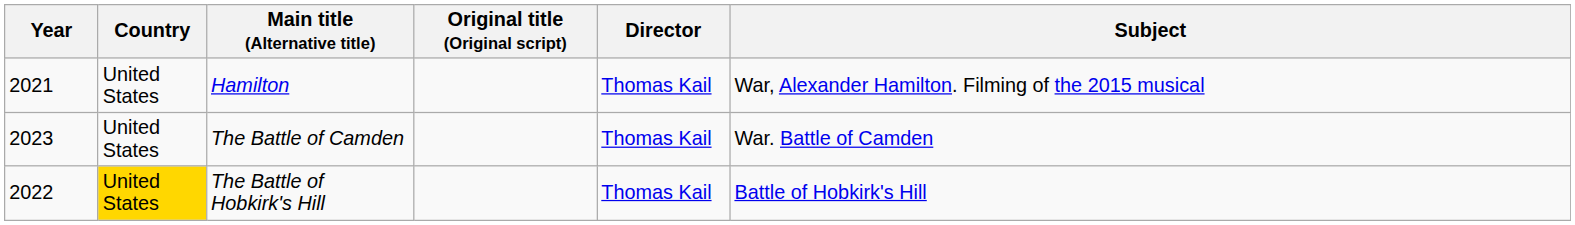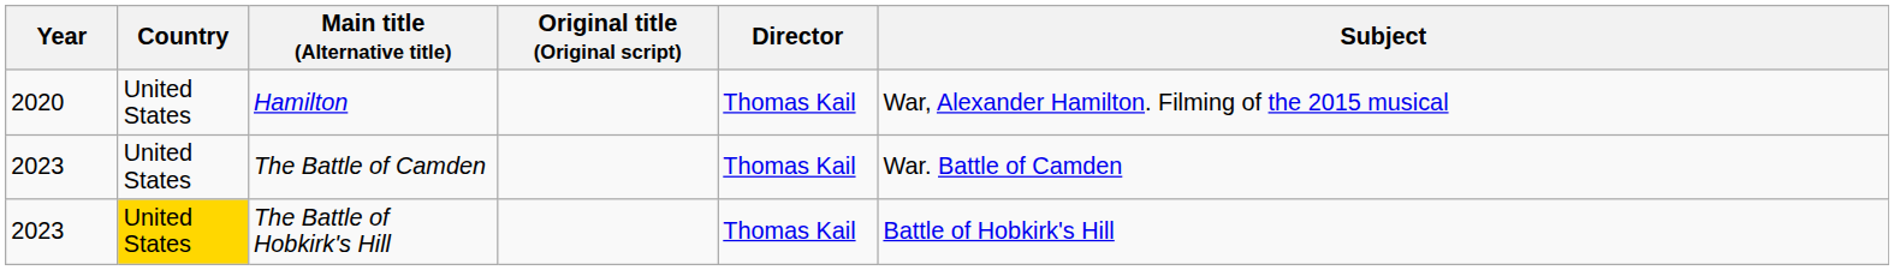 <table class="wikitable sortable" style="width:100%;">
 <tr>
 <th>Year</th>
 <th width= 80>Country</th>
 <th class="unsortable" style="width:160px;">Main title<br><small>(Alternative title)</small></th>
 <th class="unsortable" style="width:140px;">Original title<br><small>(Original script)</small></th>
 <th width=100>Director</th>
 <th class="unsortable">Subject</th>
 </tr>
 <tr>
-<td>2021</td>
+<td>2020</td>
 <td>United States</td>
 <td><em><a href='#'>Hamilton</a></em></td>
 <td></td>
 <td><a href='#'>Thomas Kail</a></td>
 <td>War, <a href='#'>Alexander Hamilton</a>. Filming of <a href='#'>the 2015 musical</a></td>
 </tr>
 <tr>
 <td>2023</td>
 <td>United States</td>
 <td><em>The Battle of Camden</em></td>
 <td></td>
 <td><a href='#'>Thomas Kail</a></td>
 <td>War. <a href='#'>Battle of Camden</a></td>
 </tr>
 <tr>
-<td>2022</td>
+<td>2023</td>
 <td style="background: gold;">United States</td>
 <td><em>The Battle of Hobkirk's Hill</em></td>
 <td></td>
 <td><a href='#'>Thomas Kail</a></td>
 <td><a href='#'>Battle of Hobkirk's Hill</a></td>
 </tr>
 </table>
